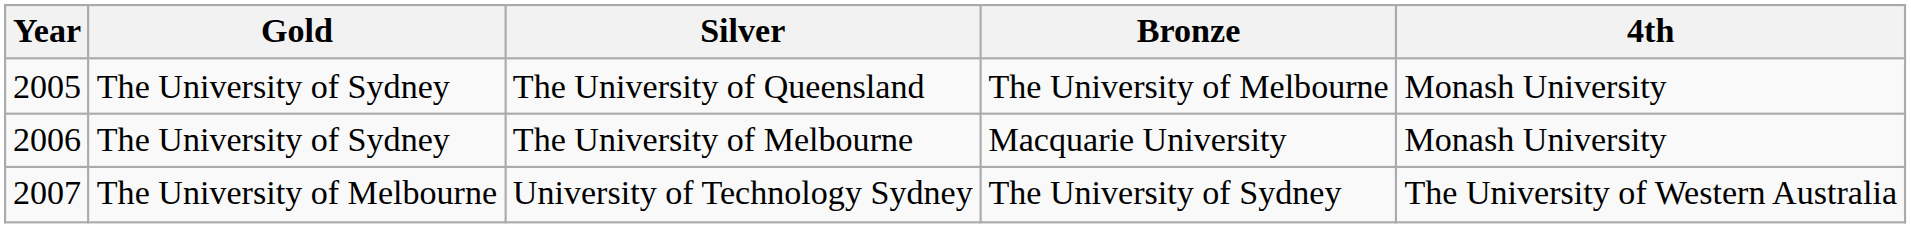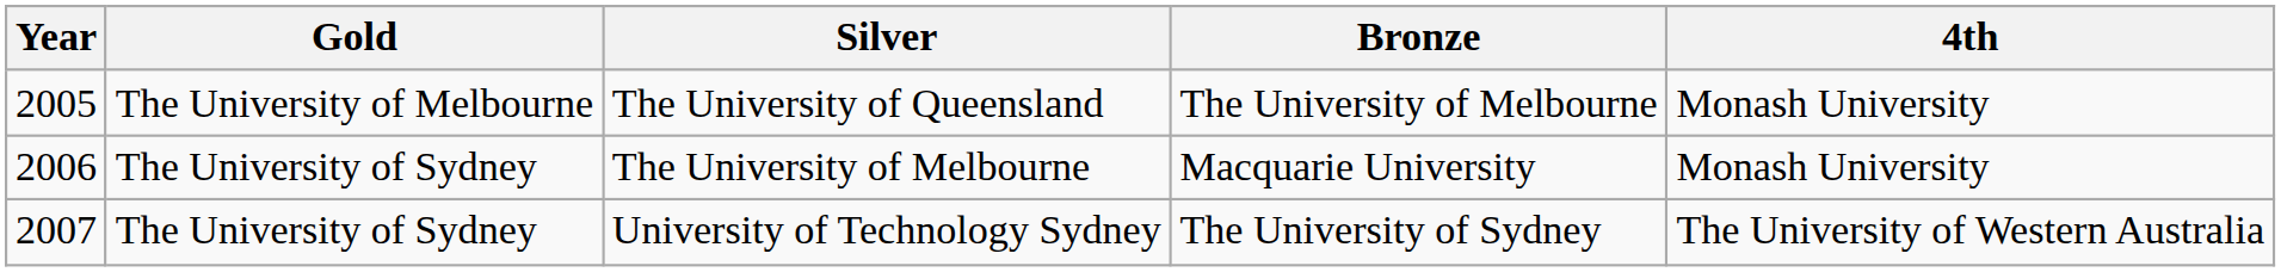 <table class="wikitable">
 <tr>
 <th>Year</th>
 <th>Gold</th>
 <th>Silver</th>
 <th>Bronze</th>
 <th>4th</th>
 </tr>
 <tr>
 <td>2005</td>
-<td>The University of Sydney</td>
+<td>The University of Melbourne</td>
 <td>The University of Queensland</td>
 <td>The University of Melbourne</td>
 <td>Monash University</td>
 </tr>
 <tr>
 <td>2006</td>
 <td>The University of Sydney</td>
 <td>The University of Melbourne</td>
 <td>Macquarie University</td>
 <td>Monash University</td>
 </tr>
 <tr>
 <td>2007</td>
-<td>The University of Melbourne</td>
+<td>The University of Sydney</td>
 <td>University of Technology Sydney</td>
 <td>The University of Sydney</td>
 <td>The University of Western Australia</td>
 </tr>
 </table>
